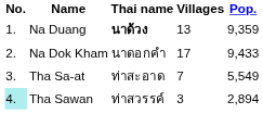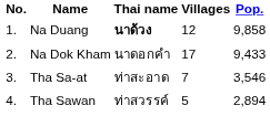 <table>
 <tr>
 <th>No.</th>
 <th>Name</th>
 <th>Thai name</th>
 <th>Villages</th>
 <th><a href='#'>Pop.</a></th>
 </tr>
 <tr>
 <td>1.</td>
 <td>Na Duang</td>
 <td><strong>นาด้วง</strong></td>
-<td>13</td>
-<td>9,359</td>
+<td>12</td>
+<td>9,858</td>
 <td></td>
 </tr>
 <tr>
 <td>2.</td>
 <td>Na Dok Kham</td>
 <td>นาดอกคำ</td>
 <td>17</td>
 <td>9,433</td>
 <td></td>
 </tr>
 <tr>
 <td>3.</td>
 <td>Tha Sa-at</td>
 <td>ท่าสะอาด</td>
 <td>7</td>
-<td>5,549</td>
+<td>3,546</td>
 <td></td>
 </tr>
 <tr>
-<td style="background: paleturquoise;">4.</td>
+<td>4.</td>
 <td>Tha Sawan</td>
 <td>ท่าสวรรค์</td>
-<td>3</td>
+<td>5</td>
 <td>2,894</td>
 <td></td>
 </tr>
 </table>
